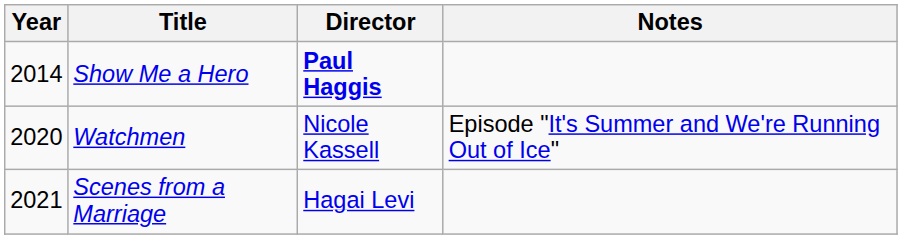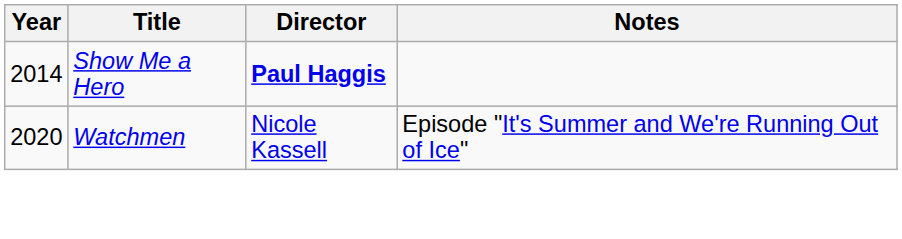 <table class="wikitable">
 <tr>
 <th>Year</th>
 <th>Title</th>
 <th>Director</th>
 <th>Notes</th>
 </tr>
 <tr>
 <td>2014</td>
 <td><em><a href='#'>Show Me a Hero</a></em></td>
 <td><strong><a href='#'>Paul Haggis</a></strong></td>
 <td></td>
 </tr>
 <tr>
 <td>2020</td>
 <td><em><a href='#'>Watchmen</a></em></td>
 <td><a href='#'>Nicole Kassell</a></td>
 <td>Episode "<a href='#'>It's Summer and We're Running Out of Ice</a>"</td>
 </tr>
-<tr>
-<td>2021</td>
-<td><em><a href='#'>Scenes from a Marriage</a></em></td>
-<td><a href='#'>Hagai Levi</a></td>
-<td></td>
-</tr>
 </table>
